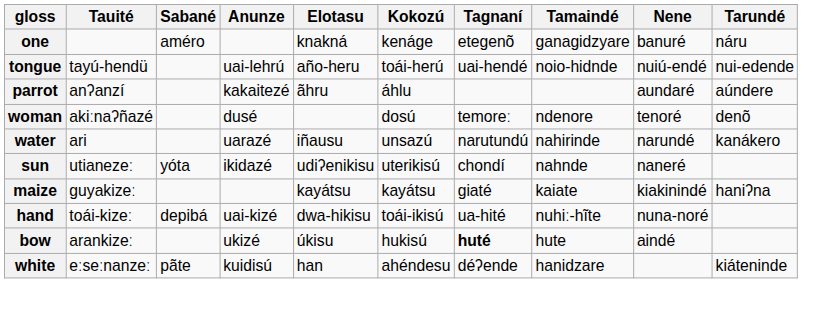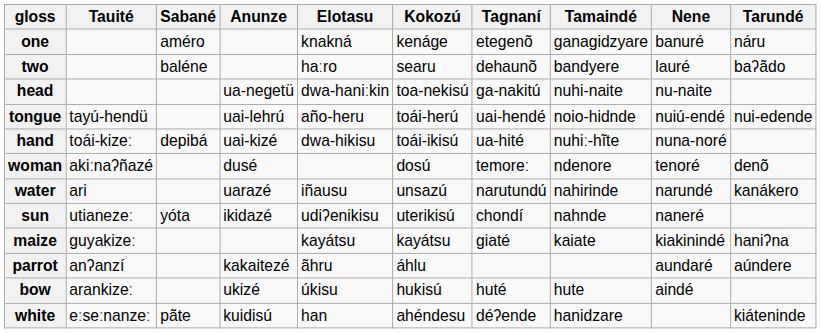 <table class="wikitable sortable">
 <tr>
 <th>gloss</th>
 <th>Tauité</th>
 <th>Sabané</th>
 <th>Anunze</th>
 <th>Elotasu</th>
 <th>Kokozú</th>
 <th>Tagnaní</th>
 <th>Tamaindé</th>
 <th>Nene</th>
 <th>Tarundé</th>
 </tr>
 <tr>
 <th>one</th>
 <td></td>
 <td>améro</td>
 <td></td>
 <td>knakná</td>
 <td>kenáge</td>
 <td>etegenõ</td>
 <td>ganagidzyare</td>
 <td>banuré</td>
 <td>náru</td>
 </tr>
 <tr>
+<th>two</th>
+<td></td>
+<td>baléne</td>
+<td></td>
+<td>haːro</td>
+<td>searu</td>
+<td>dehaunõ</td>
+<td>bandyere</td>
+<td>lauré</td>
+<td>baʔãdo</td>
+</tr>
+<tr>
+<th>head</th>
+<td></td>
+<td></td>
+<td>ua-negetü</td>
+<td>dwa-haniːkin</td>
+<td>toa-nekisú</td>
+<td>ga-nakitú</td>
+<td>nuhi-naite</td>
+<td>nu-naite</td>
+<td></td>
+</tr>
+<tr>
 <th>tongue</th>
 <td>tayú-hendü</td>
 <td></td>
 <td>uai-lehrú</td>
 <td>año-heru</td>
 <td>toái-herú</td>
 <td>uai-hendé</td>
 <td>noio-hidnde</td>
 <td>nuiú-endé</td>
 <td>nui-edende</td>
 </tr>
 <tr>
-<th>parrot</th>
-<td>anʔanzí</td>
+<th>hand</th>
+<td>toái-kizeː</td>
+<td>depibá</td>
+<td>uai-kizé</td>
+<td>dwa-hikisu</td>
+<td>toái-ikisú</td>
+<td>ua-hité</td>
+<td>nuhiː-hĩte</td>
+<td>nuna-noré</td>
 <td></td>
-<td>kakaitezé</td>
-<td>ãhru</td>
-<td>áhlu</td>
-<td></td>
-<td></td>
-<td>aundaré</td>
-<td>aúndere</td>
 </tr>
 <tr>
 <th>woman</th>
 <td>akiːnaʔñazé</td>
 <td></td>
 <td>dusé</td>
 <td></td>
 <td>dosú</td>
 <td>temoreː</td>
 <td>ndenore</td>
 <td>tenoré</td>
 <td>denõ</td>
 </tr>
 <tr>
 <th>water</th>
 <td>ari</td>
 <td></td>
 <td>uarazé</td>
 <td>iñausu</td>
 <td>unsazú</td>
 <td>narutundú</td>
 <td>nahirinde</td>
 <td>narundé</td>
 <td>kanákero</td>
 </tr>
 <tr>
 <th>sun</th>
 <td>utianezeː</td>
 <td>yóta</td>
 <td>ikidazé</td>
 <td>udiʔenikisu</td>
 <td>uterikisú</td>
 <td>chondí</td>
 <td>nahnde</td>
 <td>naneré</td>
 <td></td>
 </tr>
 <tr>
 <th>maize</th>
 <td>guyakizeː</td>
 <td></td>
 <td></td>
 <td>kayátsu</td>
 <td>kayátsu</td>
 <td>giaté</td>
 <td>kaiate</td>
 <td>kiakinindé</td>
 <td>haniʔna</td>
 </tr>
 <tr>
-<th>hand</th>
-<td>toái-kizeː</td>
-<td>depibá</td>
-<td>uai-kizé</td>
-<td>dwa-hikisu</td>
-<td>toái-ikisú</td>
-<td>ua-hité</td>
-<td>nuhiː-hĩte</td>
-<td>nuna-noré</td>
+<th>parrot</th>
+<td>anʔanzí</td>
 <td></td>
+<td>kakaitezé</td>
+<td>ãhru</td>
+<td>áhlu</td>
+<td></td>
+<td></td>
+<td>aundaré</td>
+<td>aúndere</td>
 </tr>
 <tr>
 <th>bow</th>
 <td>arankizeː</td>
 <td></td>
 <td>ukizé</td>
 <td>úkisu</td>
 <td>hukisú</td>
-<td><strong>huté</strong></td>
+<td>huté</td>
 <td>hute</td>
 <td>aindé</td>
 <td></td>
 </tr>
 <tr>
 <th>white</th>
 <td>eːseːnanzeː</td>
 <td>pãte</td>
 <td>kuidisú</td>
 <td>han</td>
 <td>ahéndesu</td>
 <td>déʔende</td>
 <td>hanidzare</td>
 <td></td>
 <td>kiáteninde</td>
 </tr>
 </table>
